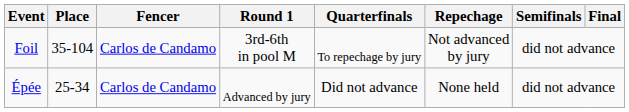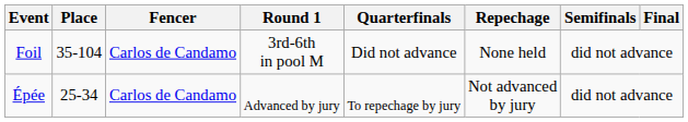 <table class=wikitable>
 <tr>
 <th>Event</th>
 <th>Place</th>
 <th>Fencer</th>
 <th>Round 1</th>
 <th>Quarterfinals</th>
 <th>Repechage</th>
 <th>Semifinals</th>
 <th>Final</th>
 </tr>
 <tr align=center>
 <td><a href='#'>Foil</a></td>
 <td>35-104</td>
 <td align=left><a href='#'>Carlos de Candamo</a></td>
 <td>3rd-6th <br> in pool M</td>
-<td> <br> <small>To repechage by jury </small></td>
-<td>Not advanced <br> by jury</td>
+<td>Did not advance</td>
+<td>None held</td>
 <td colspan=2>did not advance</td>
 </tr>
 <tr align=center>
 <td><a href='#'>Épée</a></td>
 <td>25-34</td>
 <td align=left><a href='#'>Carlos de Candamo</a></td>
 <td> <br> <small>Advanced by jury</small></td>
-<td>Did not advance</td>
-<td>None held</td>
+<td> <br> <small>To repechage by jury </small></td>
+<td>Not advanced <br> by jury</td>
 <td colspan=2>did not advance</td>
 </tr>
 </table>
